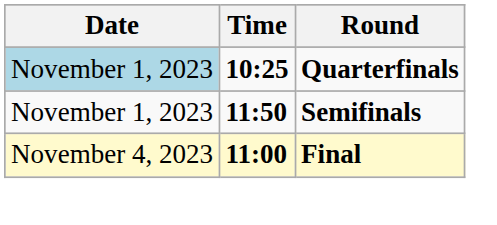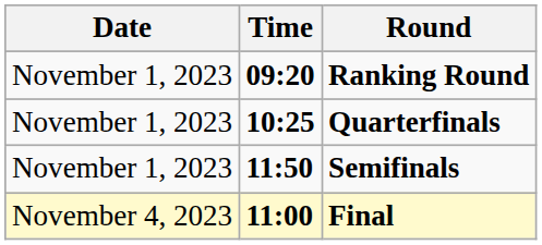 <table class="wikitable">
 <tr>
 <th>Date</th>
 <th>Time</th>
 <th>Round</th>
 </tr>
 <tr>
-<td style="background: lightblue;">November 1, 2023</td>
+<td>November 1, 2023</td>
+<td><strong>09:20</strong></td>
+<td><strong>Ranking Round</strong></td>
+</tr>
+<tr>
+<td>November 1, 2023</td>
 <td><strong>10:25</strong></td>
 <td><strong>Quarterfinals</strong></td>
 </tr>
 <tr>
 <td>November 1, 2023</td>
 <td><strong>11:50</strong></td>
 <td><strong>Semifinals</strong></td>
 </tr>
 <tr style=background:lemonchiffon>
 <td>November 4, 2023</td>
 <td><strong>11:00</strong></td>
 <td><strong>Final</strong></td>
 </tr>
 </table>
